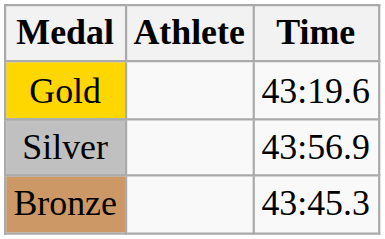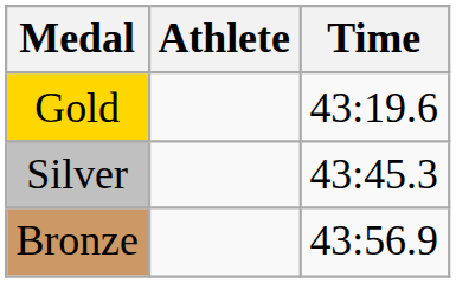 <table class="wikitable">
 <tr>
 <th>Medal</th>
 <th>Athlete</th>
 <th>Time</th>
 </tr>
 <tr>
 <td style="text-align:center;background-color:gold;">Gold</td>
 <td></td>
 <td>43:19.6</td>
 </tr>
 <tr>
 <td style="text-align:center;background-color:silver;">Silver</td>
 <td></td>
-<td>43:56.9</td>
+<td>43:45.3</td>
 </tr>
 <tr>
 <td style="text-align:center;background-color:#CC9966;">Bronze</td>
 <td></td>
-<td>43:45.3</td>
+<td>43:56.9</td>
 </tr>
 </table>
